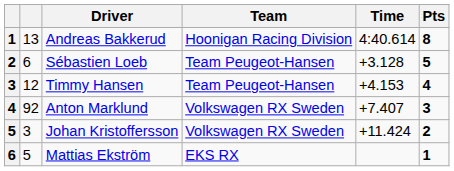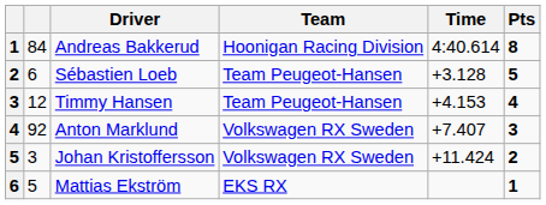 <table class=wikitable style="font-size:95%">
 <tr>
 <th></th>
 <th></th>
 <th>Driver</th>
 <th>Team</th>
 <th>Time</th>
 <th>Pts</th>
 </tr>
 <tr>
 <th>1</th>
-<td>13</td>
+<td>84</td>
 <td> <a href='#'>Andreas Bakkerud</a></td>
 <td><a href='#'>Hoonigan Racing Division</a></td>
 <td>4:40.614</td>
 <td><strong>8</strong></td>
 </tr>
 <tr>
 <th>2</th>
 <td>6</td>
 <td> <a href='#'>Sébastien Loeb</a></td>
 <td><a href='#'>Team Peugeot-Hansen</a></td>
 <td>+3.128</td>
 <td><strong>5</strong></td>
 </tr>
 <tr>
 <th>3</th>
 <td>12</td>
 <td> <a href='#'>Timmy Hansen</a></td>
 <td><a href='#'>Team Peugeot-Hansen</a></td>
 <td>+4.153</td>
 <td><strong>4</strong></td>
 </tr>
 <tr>
 <th>4</th>
 <td>92</td>
 <td> <a href='#'>Anton Marklund</a></td>
 <td><a href='#'>Volkswagen RX Sweden</a></td>
 <td>+7.407</td>
 <td><strong>3</strong></td>
 </tr>
 <tr>
 <th>5</th>
 <td>3</td>
 <td> <a href='#'>Johan Kristoffersson</a></td>
 <td><a href='#'>Volkswagen RX Sweden</a></td>
 <td>+11.424</td>
 <td><strong>2</strong></td>
 </tr>
 <tr>
 <th>6</th>
 <td>5</td>
 <td> <a href='#'>Mattias Ekström</a></td>
 <td><a href='#'>EKS RX</a></td>
 <td></td>
 <td><strong>1</strong></td>
 </tr>
 </table>
